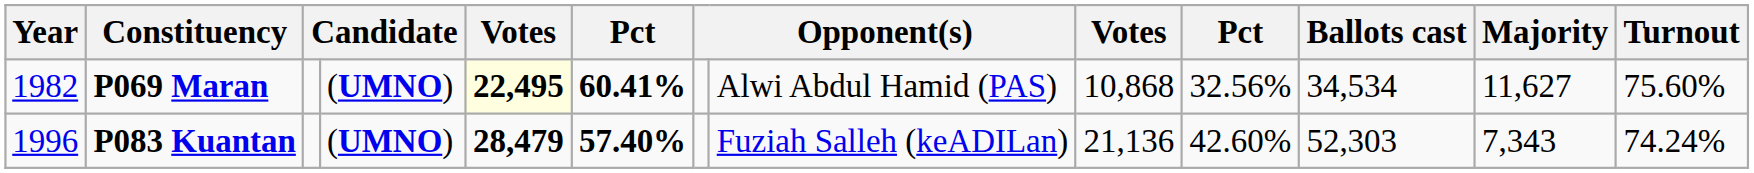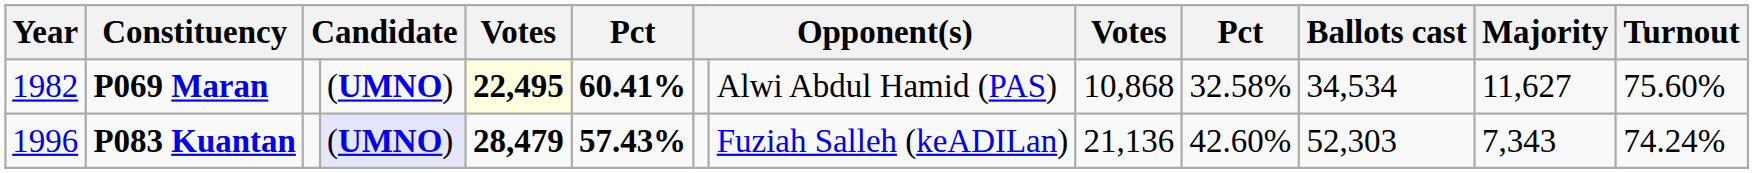 <table class="wikitable" style="margin:0.5em ; font-size:95%">
 <tr>
 <th>Year</th>
 <th>Constituency</th>
 <th colspan=2>Candidate</th>
 <th>Votes</th>
 <th>Pct</th>
 <th colspan=2>Opponent(s)</th>
 <th>Votes</th>
 <th>Pct</th>
 <th>Ballots cast</th>
 <th>Majority</th>
 <th>Turnout</th>
 </tr>
 <tr>
 <td><a href='#'>1982</a></td>
 <td><strong>P069 <a href='#'>Maran</a></strong></td>
 <td></td>
 <td><strong></strong> (<a href='#'><strong>UMNO</strong></a>)</td>
 <td align=right style="background: lightyellow;"><strong>22,495</strong></td>
 <td><strong>60.41%</strong></td>
 <td></td>
 <td>Alwi Abdul Hamid (<a href='#'>PAS</a>)</td>
 <td align=right>10,868</td>
-<td>32.56%</td>
+<td>32.58%</td>
 <td>34,534</td>
 <td>11,627</td>
 <td>75.60%</td>
 </tr>
 <tr>
 <td><a href='#'>1996</a></td>
 <td><strong>P083 <a href='#'>Kuantan</a></strong></td>
 <td></td>
-<td><strong></strong> (<a href='#'><strong>UMNO</strong></a>)</td>
+<td style="background: lavender;"><strong></strong> (<a href='#'><strong>UMNO</strong></a>)</td>
 <td align=right><strong>28,479</strong></td>
-<td><strong>57.40%</strong></td>
+<td><strong>57.43%</strong></td>
 <td></td>
 <td><a href='#'>Fuziah Salleh</a> (<a href='#'>keADILan</a>)</td>
 <td align=right>21,136</td>
 <td>42.60%</td>
 <td>52,303</td>
 <td>7,343</td>
 <td>74.24%</td>
 </tr>
 </table>
